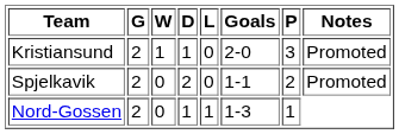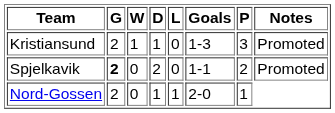 <table border="1" cellpadding="2">
 <tr>
 <th>Team</th>
 <th>G</th>
 <th>W</th>
 <th>D</th>
 <th>L</th>
 <th>Goals</th>
 <th>P</th>
 <th>Notes</th>
 </tr>
 <tr>
 <td>Kristiansund</td>
 <td>2</td>
 <td>1</td>
 <td>1</td>
 <td>0</td>
-<td>2-0</td>
+<td>1-3</td>
 <td>3</td>
 <td>Promoted</td>
 </tr>
 <tr>
 <td>Spjelkavik</td>
-<td>2</td>
+<td><strong>2</strong></td>
 <td>0</td>
 <td>2</td>
 <td>0</td>
 <td>1-1</td>
 <td>2</td>
 <td>Promoted</td>
 </tr>
 <tr>
 <td><a href='#'>Nord-Gossen</a></td>
 <td>2</td>
 <td>0</td>
 <td>1</td>
 <td>1</td>
-<td>1-3</td>
+<td>2-0</td>
 <td>1</td>
 </tr>
 </table>
